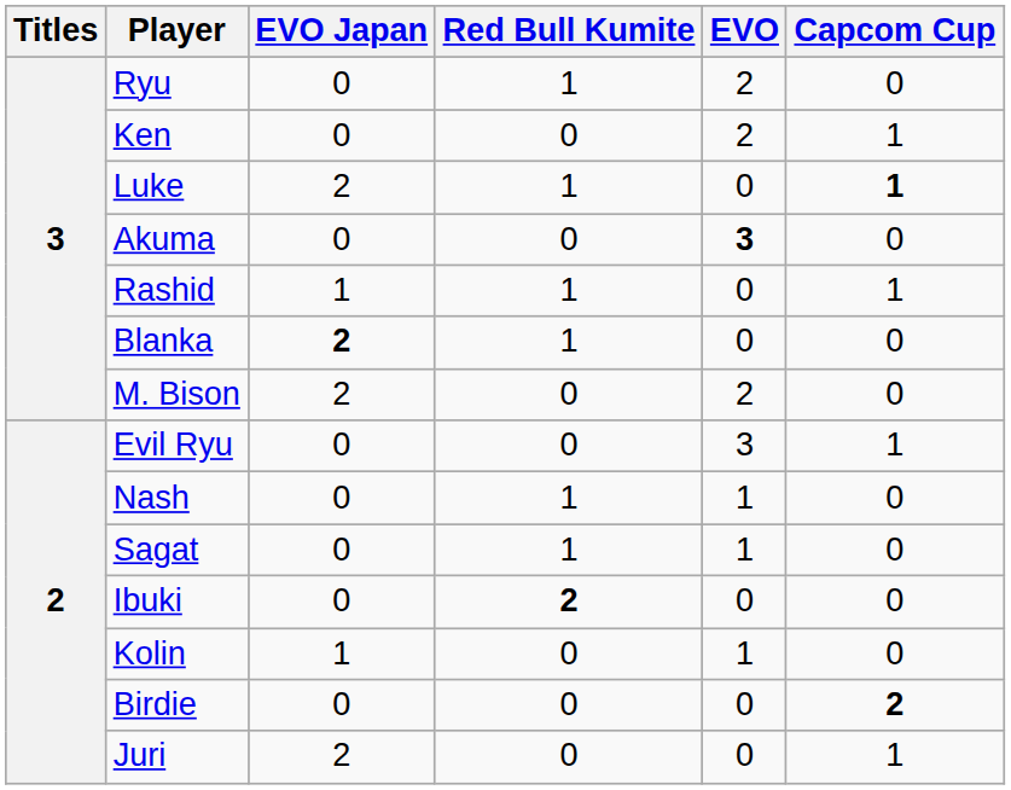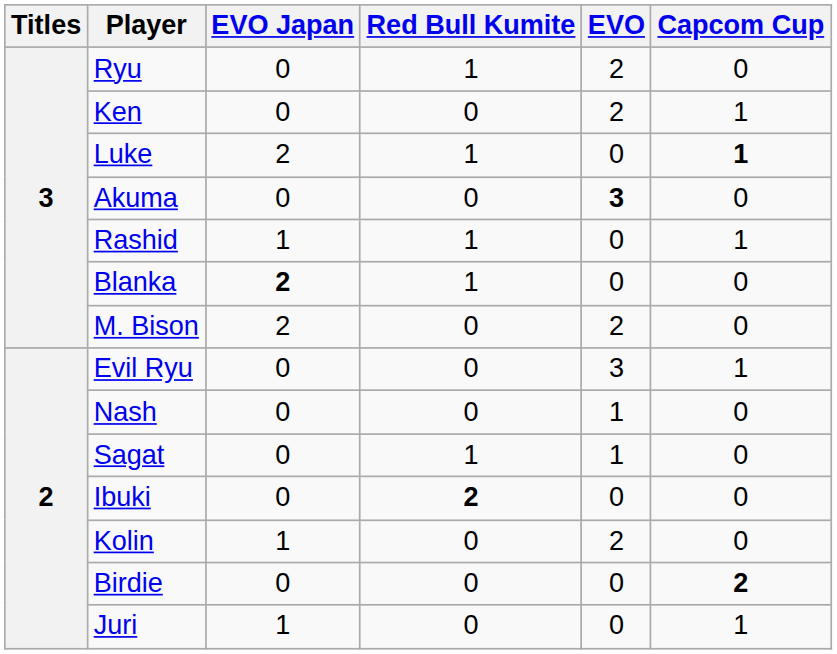 <table class="wikitable sortable">
 <tr>
 <th>Titles</th>
 <th>Player</th>
 <th><a href='#'>EVO Japan</a></th>
 <th><a href='#'>Red Bull Kumite</a></th>
 <th><a href='#'>EVO</a></th>
 <th><a href='#'>Capcom Cup</a></th>
 </tr>
 <tr>
 <th rowspan="7">3</th>
 <td><a href='#'>Ryu</a></td>
 <td align="center">0</td>
 <td align="center">1</td>
 <td align="center">2</td>
 <td align="center">0</td>
 </tr>
 <tr>
 <td><a href='#'>Ken</a></td>
 <td align="center">0</td>
 <td align="center">0</td>
 <td align="center">2</td>
 <td align="center">1</td>
 </tr>
 <tr>
 <td><a href='#'>Luke</a></td>
 <td align="center">2</td>
 <td align="center">1</td>
 <td align="center">0</td>
 <td align="center"><strong>1</strong></td>
 </tr>
 <tr>
 <td><a href='#'>Akuma</a></td>
 <td align="center">0</td>
 <td align="center">0</td>
 <td align="center"><strong>3</strong></td>
 <td align="center">0</td>
 </tr>
 <tr>
 <td><a href='#'>Rashid</a></td>
 <td align="center">1</td>
 <td align="center">1</td>
 <td align="center">0</td>
 <td align="center">1</td>
 </tr>
 <tr>
 <td><a href='#'>Blanka</a></td>
 <td align="center"><strong>2</strong></td>
 <td align="center">1</td>
 <td align="center">0</td>
 <td align="center">0</td>
 </tr>
 <tr>
 <td><a href='#'>M. Bison</a></td>
 <td align="center">2</td>
 <td align="center">0</td>
 <td align="center">2</td>
 <td align="center">0</td>
 </tr>
 <tr>
 <th rowspan="7">2</th>
 <td><a href='#'>Evil Ryu</a></td>
 <td align="center">0</td>
 <td align="center">0</td>
 <td align="center">3</td>
 <td align="center">1</td>
 </tr>
 <tr>
 <td><a href='#'>Nash</a></td>
 <td align="center">0</td>
-<td align="center">1</td>
+<td align="center">0</td>
 <td align="center">1</td>
 <td align="center">0</td>
 </tr>
 <tr>
 <td><a href='#'>Sagat</a></td>
 <td align="center">0</td>
 <td align="center">1</td>
 <td align="center">1</td>
 <td align="center">0</td>
 </tr>
 <tr>
 <td><a href='#'>Ibuki</a></td>
 <td align="center">0</td>
 <td align="center"><strong>2</strong></td>
 <td align="center">0</td>
 <td align="center">0</td>
 </tr>
 <tr>
 <td><a href='#'>Kolin</a></td>
 <td align="center">1</td>
 <td align="center">0</td>
-<td align="center">1</td>
+<td align="center">2</td>
 <td align="center">0</td>
 </tr>
 <tr>
 <td><a href='#'>Birdie</a></td>
 <td align="center">0</td>
 <td align="center">0</td>
 <td align="center">0</td>
 <td align="center"><strong>2</strong></td>
 </tr>
 <tr>
 <td><a href='#'>Juri</a></td>
-<td align="center">2</td>
+<td align="center">1</td>
 <td align="center">0</td>
 <td align="center">0</td>
 <td align="center">1</td>
 </tr>
 </table>
